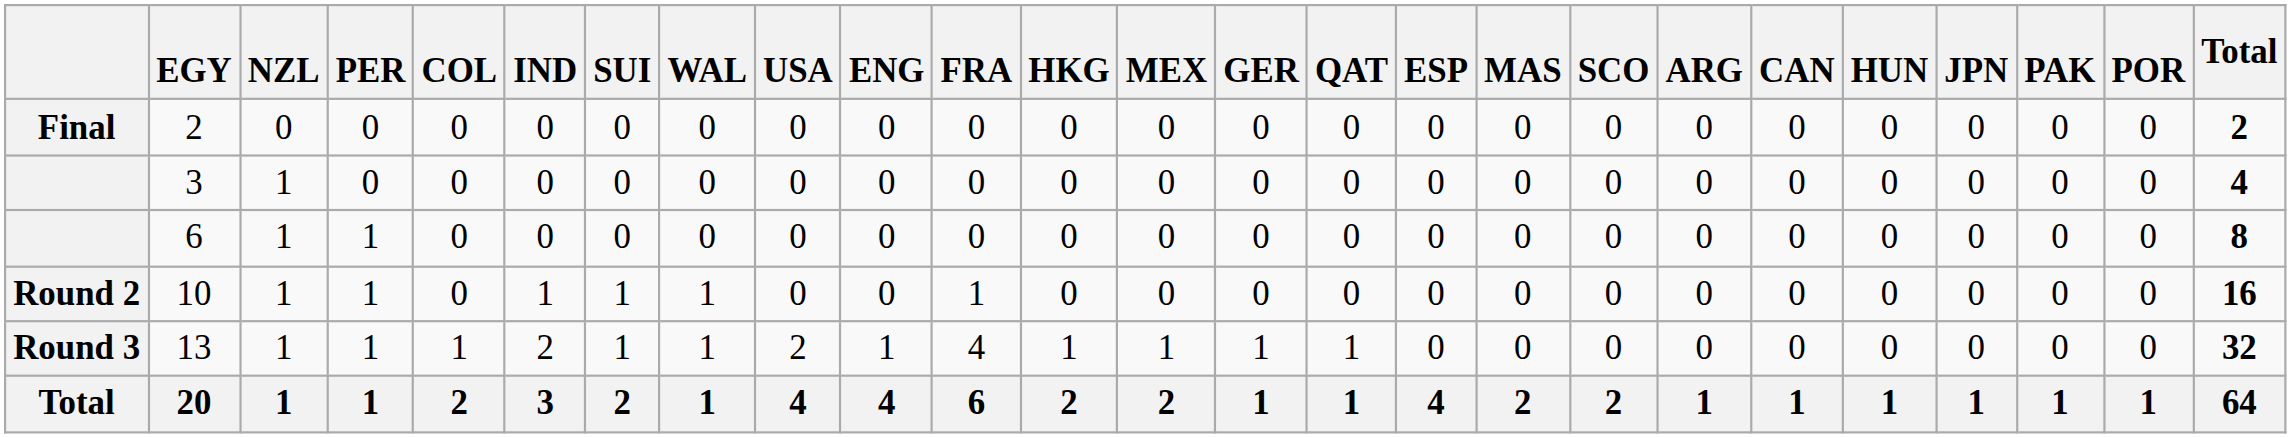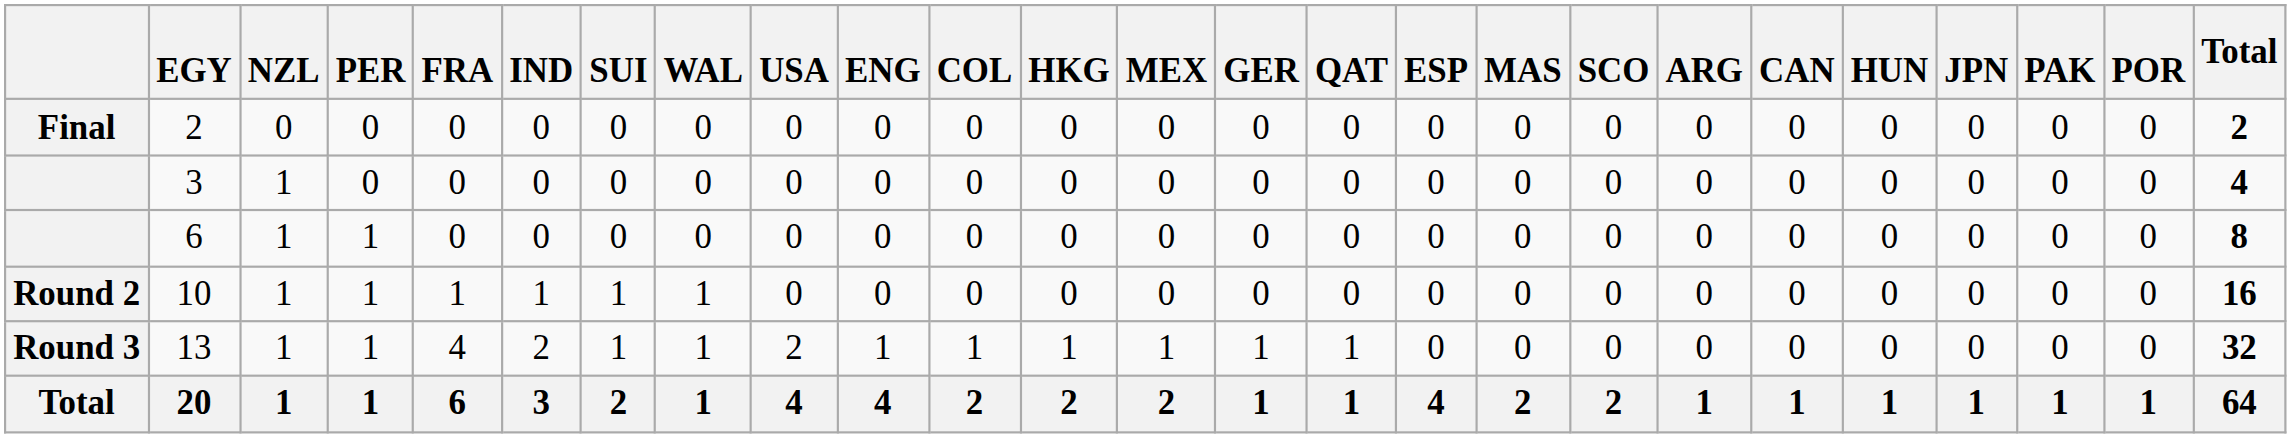 <table class="wikitable">
 <tr>
 <th></th>
 <th> <br>EGY</th>
 <th> <br>NZL</th>
 <th> <br>PER</th>
-<th> <br>COL</th>
+<th> <br>FRA</th>
 <th> <br>IND</th>
 <th> <br>SUI</th>
 <th> <br>WAL</th>
 <th> <br>USA</th>
 <th> <br>ENG</th>
-<th> <br>FRA</th>
+<th> <br>COL</th>
 <th> <br>HKG</th>
 <th> <br>MEX</th>
 <th> <br>GER</th>
 <th> <br>QAT</th>
 <th> <br>ESP</th>
 <th> <br>MAS</th>
 <th> <br>SCO</th>
 <th> <br>ARG</th>
 <th> <br>CAN</th>
 <th> <br>HUN</th>
 <th> <br>JPN</th>
 <th> <br>PAK</th>
 <th> <br>POR</th>
 <th>Total</th>
 </tr>
 <tr align="center">
 <th>Final</th>
 <td>2</td>
 <td>0</td>
 <td>0</td>
 <td>0</td>
 <td>0</td>
 <td>0</td>
 <td>0</td>
 <td>0</td>
 <td>0</td>
 <td>0</td>
 <td>0</td>
 <td>0</td>
 <td>0</td>
 <td>0</td>
 <td>0</td>
 <td>0</td>
 <td>0</td>
 <td>0</td>
 <td>0</td>
 <td>0</td>
 <td>0</td>
 <td>0</td>
 <td>0</td>
 <td><strong>2</strong></td>
 </tr>
 <tr align="center">
 <th></th>
 <td>3</td>
 <td>1</td>
 <td>0</td>
 <td>0</td>
 <td>0</td>
 <td>0</td>
 <td>0</td>
 <td>0</td>
 <td>0</td>
 <td>0</td>
 <td>0</td>
 <td>0</td>
 <td>0</td>
 <td>0</td>
 <td>0</td>
 <td>0</td>
 <td>0</td>
 <td>0</td>
 <td>0</td>
 <td>0</td>
 <td>0</td>
 <td>0</td>
 <td>0</td>
 <td><strong>4</strong></td>
 </tr>
 <tr align="center">
 <th></th>
 <td>6</td>
 <td>1</td>
 <td>1</td>
 <td>0</td>
 <td>0</td>
 <td>0</td>
 <td>0</td>
 <td>0</td>
 <td>0</td>
 <td>0</td>
 <td>0</td>
 <td>0</td>
 <td>0</td>
 <td>0</td>
 <td>0</td>
 <td>0</td>
 <td>0</td>
 <td>0</td>
 <td>0</td>
 <td>0</td>
 <td>0</td>
 <td>0</td>
 <td>0</td>
 <td><strong>8</strong></td>
 </tr>
 <tr align="center">
 <th>Round 2</th>
 <td>10</td>
 <td>1</td>
 <td>1</td>
-<td>0</td>
+<td>1</td>
 <td>1</td>
 <td>1</td>
 <td>1</td>
 <td>0</td>
 <td>0</td>
-<td>1</td>
+<td>0</td>
 <td>0</td>
 <td>0</td>
 <td>0</td>
 <td>0</td>
 <td>0</td>
 <td>0</td>
 <td>0</td>
 <td>0</td>
 <td>0</td>
 <td>0</td>
 <td>0</td>
 <td>0</td>
 <td>0</td>
 <td><strong>16</strong></td>
 </tr>
 <tr align="center">
 <th>Round 3</th>
 <td>13</td>
 <td>1</td>
 <td>1</td>
-<td>1</td>
+<td>4</td>
 <td>2</td>
 <td>1</td>
 <td>1</td>
 <td>2</td>
 <td>1</td>
-<td>4</td>
+<td>1</td>
 <td>1</td>
 <td>1</td>
 <td>1</td>
 <td>1</td>
 <td>0</td>
 <td>0</td>
 <td>0</td>
 <td>0</td>
 <td>0</td>
 <td>0</td>
 <td>0</td>
 <td>0</td>
 <td>0</td>
 <td><strong>32</strong></td>
 </tr>
 <tr align="center">
 <th>Total</th>
 <th>20</th>
 <th>1</th>
 <th>1</th>
-<th>2</th>
+<th>6</th>
 <th>3</th>
 <th>2</th>
 <th>1</th>
 <th>4</th>
 <th>4</th>
-<th>6</th>
+<th>2</th>
 <th>2</th>
 <th>2</th>
 <th>1</th>
 <th>1</th>
 <th>4</th>
 <th>2</th>
 <th>2</th>
 <th>1</th>
 <th>1</th>
 <th>1</th>
 <th>1</th>
 <th>1</th>
 <th>1</th>
 <th>64</th>
 </tr>
 </table>
